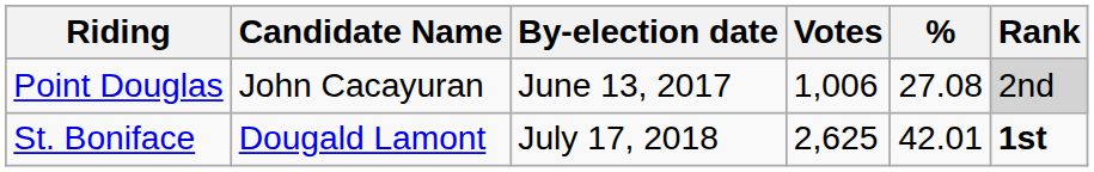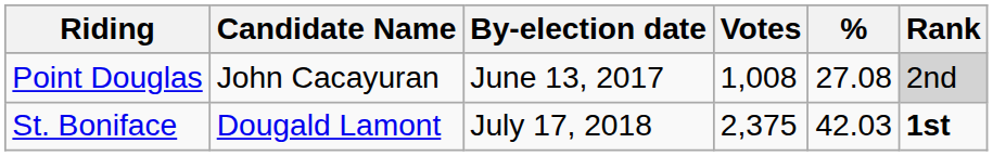 <table class="wikitable">
 <tr>
 <th>Riding</th>
 <th>Candidate Name</th>
 <th>By-election date</th>
 <th>Votes</th>
 <th>%</th>
 <th>Rank</th>
 </tr>
 <tr>
 <td><a href='#'>Point Douglas</a></td>
 <td>John Cacayuran</td>
 <td>June 13, 2017</td>
-<td>1,006</td>
+<td>1,008</td>
 <td>27.08</td>
 <td style="background: lightgrey;">2nd</td>
 </tr>
 <tr>
 <td><a href='#'>St. Boniface</a></td>
 <td><a href='#'>Dougald Lamont</a></td>
 <td>July 17, 2018</td>
-<td>2,625</td>
-<td>42.01</td>
+<td>2,375</td>
+<td>42.03</td>
 <td><strong>1st</strong></td>
 </tr>
 </table>
